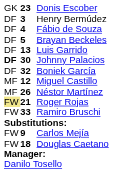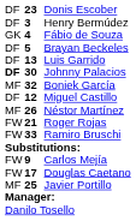 <table style = "font-size: 90%" cellspacing = "0" cellpadding = "0">
 <tr>
 <td colspan = 4></td>
 </tr>
 <tr>
 <th style="width:25px;"></th>
 <th style="width:25px;"></th>
 </tr>
 <tr>
-<td>GK</td>
+<td>DF</td>
 <td><strong>23</strong></td>
 <td> <a href='#'>Donis Escober</a></td>
 </tr>
 <tr>
 <td>DF</td>
 <td><strong>3</strong></td>
 <td> Henry Bermúdez</td>
 </tr>
 <tr>
-<td>DF</td>
+<td>GK</td>
 <td><strong>4</strong></td>
 <td> <a href='#'>Fábio de Souza</a></td>
 </tr>
 <tr>
 <td>DF</td>
 <td><strong>5</strong></td>
 <td> <a href='#'>Brayan Beckeles</a></td>
 </tr>
 <tr>
 <td>DF</td>
 <td><strong>13</strong></td>
 <td> <a href='#'>Luis Garrido</a></td>
 <td></td>
 <td></td>
 <td></td>
 <td></td>
 </tr>
 <tr>
 <td><strong>DF</strong></td>
 <td><strong>30</strong></td>
 <td> <a href='#'>Johnny Palacios</a></td>
 <td></td>
 <td></td>
 </tr>
 <tr>
-<td>DF</td>
+<td>MF</td>
 <td><strong>32</strong></td>
 <td> <a href='#'>Boniek García</a></td>
 </tr>
 <tr>
-<td>MF</td>
+<td>DF</td>
 <td><strong>12</strong></td>
 <td> <a href='#'>Miguel Castillo</a></td>
 </tr>
 <tr>
 <td>MF</td>
 <td><strong>26</strong></td>
 <td> <a href='#'>Néstor Martínez</a></td>
 <td></td>
 <td></td>
 </tr>
 <tr>
-<td style="background: khaki;">FW</td>
+<td>FW</td>
 <td><strong>21</strong></td>
 <td> <a href='#'>Roger Rojas</a></td>
 </tr>
 <tr>
 <td>FW</td>
 <td><strong>33</strong></td>
 <td> <a href='#'>Ramiro Bruschi</a></td>
 <td></td>
 <td></td>
 </tr>
 <tr>
 <td colspan = 3><strong>Substitutions:</strong></td>
 </tr>
 <tr>
 <td>FW</td>
 <td><strong>9</strong></td>
 <td> <a href='#'>Carlos Mejía</a></td>
 <td></td>
 <td></td>
 </tr>
 <tr>
 <td>FW</td>
-<td><strong>18</strong></td>
+<td><strong>17</strong></td>
 <td> <a href='#'>Douglas Caetano</a></td>
+<td></td>
+<td></td>
+</tr>
+<tr>
+<td>MF</td>
+<td><strong>25</strong></td>
+<td> <a href='#'>Javier Portillo</a></td>
+<td></td>
+<td></td>
 <td></td>
 <td></td>
 </tr>
 <tr>
 <td colspan = 3><strong>Manager:</strong></td>
 </tr>
 <tr>
 <td colspan = 3> <a href='#'>Danilo Tosello</a></td>
 </tr>
 </table>
